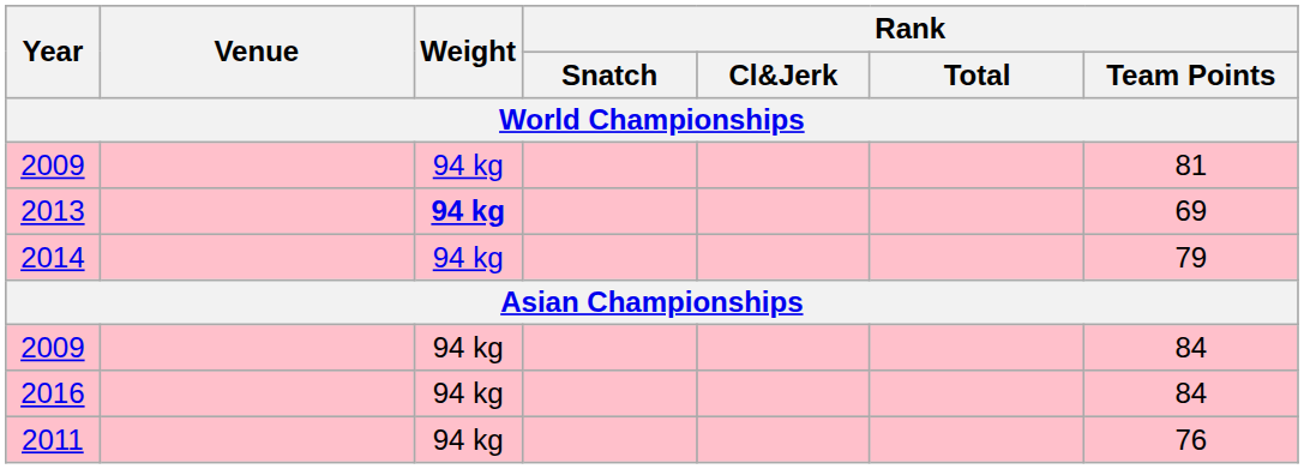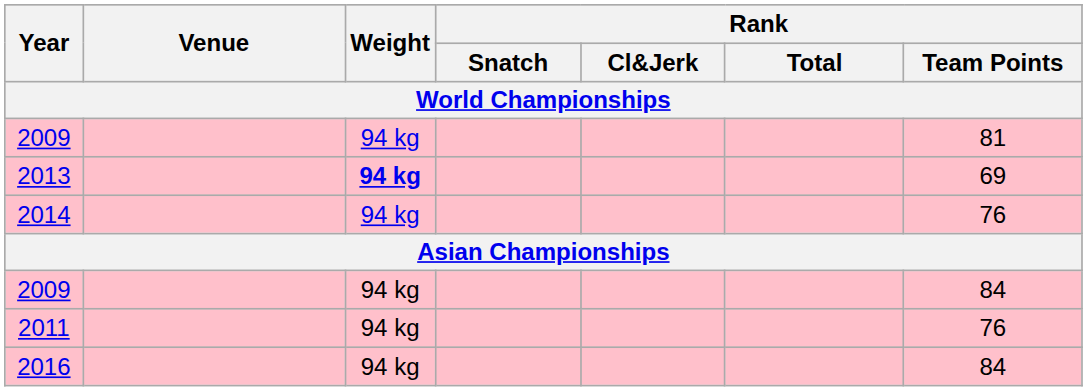 <table class="wikitable" style="text-align:center; font-size:90%">
 <tr>
 <th rowspan=2 width=40>Year</th>
 <th rowspan=2 width=150>Venue</th>
 <th rowspan=2 width=10>Weight</th>
 <th colspan=4>Rank</th>
 </tr>
 <tr>
 <th width=80>Snatch</th>
 <th width=80>Cl&Jerk</th>
 <th width=100>Total</th>
 <th width=100>Team Points</th>
 </tr>
 <tr>
 <th colspan=7><a href='#'>World Championships</a></th>
 </tr>
 <tr bgcolor=pink>
 <td><a href='#'>2009</a></td>
 <td align=left></td>
 <td><a href='#'>94 kg</a></td>
 <td></td>
 <td></td>
 <td></td>
 <td>81</td>
 </tr>
 <tr bgcolor=pink>
 <td><a href='#'>2013</a></td>
 <td align=left></td>
 <td><strong><a href='#'>94 kg</a></strong></td>
 <td></td>
 <td></td>
 <td></td>
 <td>69</td>
 </tr>
 <tr bgcolor=pink>
 <td><a href='#'>2014</a></td>
 <td align=left></td>
 <td><a href='#'>94 kg</a></td>
 <td></td>
 <td></td>
 <td></td>
-<td>79</td>
+<td>76</td>
 </tr>
 <tr>
 <th colspan=7><a href='#'>Asian Championships</a></th>
 </tr>
 <tr bgcolor=pink>
 <td><a href='#'>2009</a></td>
-<td align=left></td>
-<td>94 kg</td>
-<td></td>
-<td></td>
-<td></td>
-<td>84</td>
-</tr>
-<tr bgcolor=pink>
-<td><a href='#'>2016</a></td>
 <td align=left></td>
 <td>94 kg</td>
 <td></td>
 <td></td>
 <td></td>
 <td>84</td>
 </tr>
 <tr bgcolor=pink>
 <td><a href='#'>2011</a></td>
 <td align=left></td>
 <td>94 kg</td>
 <td></td>
 <td></td>
 <td></td>
 <td>76</td>
 </tr>
+<tr bgcolor=pink>
+<td><a href='#'>2016</a></td>
+<td align=left></td>
+<td>94 kg</td>
+<td></td>
+<td></td>
+<td></td>
+<td>84</td>
+</tr>
 </table>
